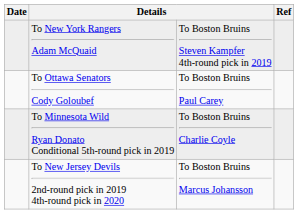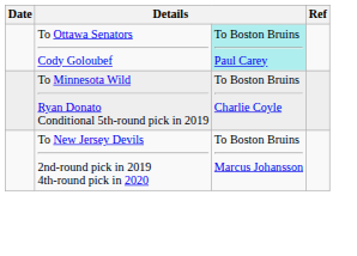 <table class="wikitable">
 <tr>
 <th>Date</th>
 <th colspan="2">Details</th>
 <th>Ref</th>
 </tr>
-<tr style="background:#eee;">
-<td></td>
-<td valign="top">To <a href='#'>New York Rangers</a><hr><a href='#'>Adam McQuaid</a></td>
-<td valign="top">To Boston Bruins<hr><a href='#'>Steven Kampfer</a><br>4th-round pick in <a href='#'>2019</a></td>
-<td></td>
-</tr>
 <tr>
 <td></td>
 <td valign="top">To <a href='#'>Ottawa Senators</a><hr><a href='#'>Cody Goloubef</a></td>
-<td valign="top">To Boston Bruins<hr><a href='#'>Paul Carey</a></td>
+<td valign="top" style="background: paleturquoise;">To Boston Bruins<hr><a href='#'>Paul Carey</a></td>
 <td></td>
 </tr>
 <tr style="background:#eee;">
 <td></td>
 <td valign="top">To <a href='#'>Minnesota Wild</a><hr><a href='#'>Ryan Donato</a><br>Conditional 5th-round pick in 2019</td>
 <td valign="top">To Boston Bruins<hr><a href='#'>Charlie Coyle</a></td>
 <td></td>
 </tr>
 <tr>
 <td></td>
 <td valign="top">To <a href='#'>New Jersey Devils</a><hr>2nd-round pick in 2019<br>4th-round pick in <a href='#'>2020</a></td>
 <td valign="top">To Boston Bruins<hr><a href='#'>Marcus Johansson</a></td>
 <td></td>
 </tr>
 </table>
